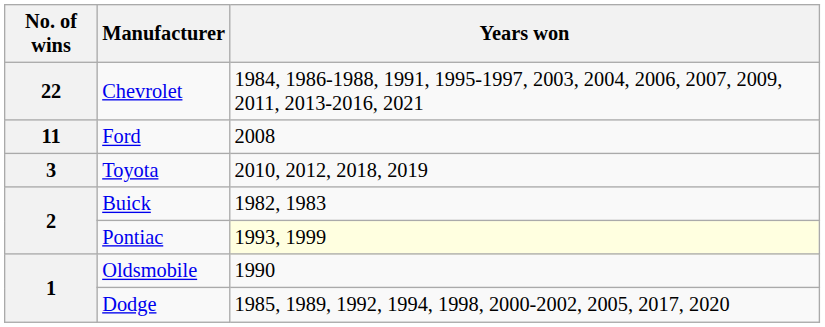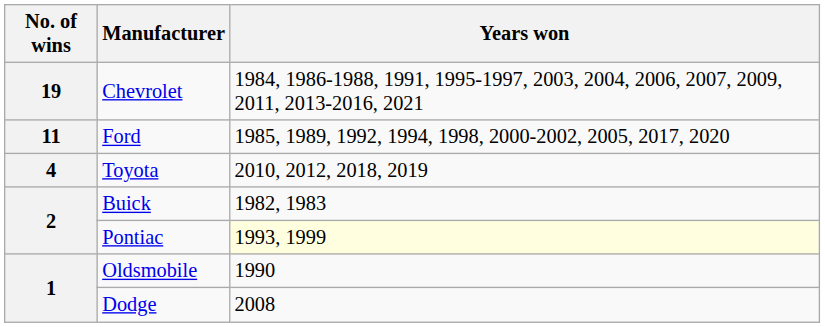 <table class="wikitable" style="font-size: 95%;">
 <tr>
 <th>No. of wins</th>
 <th>Manufacturer</th>
 <th>Years won</th>
 </tr>
 <tr>
-<th>22</th>
+<th>19</th>
 <td><a href='#'>Chevrolet</a></td>
 <td>1984, 1986-1988, 1991, 1995-1997, 2003, 2004, 2006, 2007, 2009, 2011, 2013-2016, 2021</td>
 </tr>
 <tr>
 <th>11</th>
 <td><a href='#'>Ford</a></td>
-<td>2008</td>
+<td>1985, 1989, 1992, 1994, 1998, 2000-2002, 2005, 2017, 2020</td>
 </tr>
 <tr>
-<th>3</th>
+<th>4</th>
 <td><a href='#'>Toyota</a></td>
 <td>2010, 2012, 2018, 2019</td>
 </tr>
 <tr>
 <th rowspan="2">2</th>
 <td><a href='#'>Buick</a></td>
 <td>1982, 1983</td>
 </tr>
 <tr>
 <td><a href='#'>Pontiac</a></td>
 <td style="background: lightyellow;">1993, 1999</td>
 </tr>
 <tr>
 <th rowspan="2">1</th>
 <td><a href='#'>Oldsmobile</a></td>
 <td>1990</td>
 </tr>
 <tr>
 <td><a href='#'>Dodge</a></td>
-<td>1985, 1989, 1992, 1994, 1998, 2000-2002, 2005, 2017, 2020</td>
+<td>2008</td>
 </tr>
 </table>
